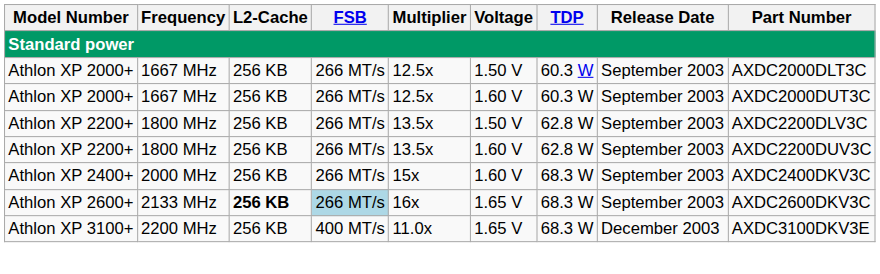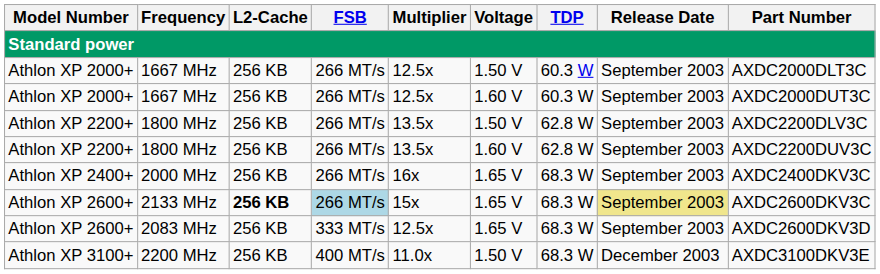 <table class="wikitable">
 <tr>
 <th>Model Number</th>
 <th>Frequency</th>
 <th>L2-Cache</th>
 <th><a href='#'>FSB</a></th>
 <th>Multiplier</th>
 <th>Voltage</th>
 <th><a href='#'>TDP</a></th>
 <th>Release Date</th>
 <th>Part Number</th>
 </tr>
 <tr>
 <td align="left" colspan="9" style="background:#009966;color: white"><strong>Standard power</strong></td>
 </tr>
 <tr>
 <td>Athlon XP 2000+</td>
 <td>1667 MHz</td>
 <td>256 KB</td>
 <td>266 MT/s</td>
 <td>12.5x</td>
 <td>1.50 V</td>
 <td>60.3 <a href='#'>W</a></td>
 <td>September 2003</td>
 <td>AXDC2000DLT3C</td>
 </tr>
 <tr>
 <td>Athlon XP 2000+</td>
 <td>1667 MHz</td>
 <td>256 KB</td>
 <td>266 MT/s</td>
 <td>12.5x</td>
 <td>1.60 V</td>
 <td>60.3 W</td>
 <td>September 2003</td>
 <td>AXDC2000DUT3C</td>
 </tr>
 <tr>
 <td>Athlon XP 2200+</td>
 <td>1800 MHz</td>
 <td>256 KB</td>
 <td>266 MT/s</td>
 <td>13.5x</td>
 <td>1.50 V</td>
 <td>62.8 W</td>
 <td>September 2003</td>
 <td>AXDC2200DLV3C</td>
 </tr>
 <tr>
 <td>Athlon XP 2200+</td>
 <td>1800 MHz</td>
 <td>256 KB</td>
 <td>266 MT/s</td>
 <td>13.5x</td>
 <td>1.60 V</td>
 <td>62.8 W</td>
 <td>September 2003</td>
 <td>AXDC2200DUV3C</td>
 </tr>
 <tr>
 <td>Athlon XP 2400+</td>
 <td>2000 MHz</td>
 <td>256 KB</td>
 <td>266 MT/s</td>
-<td>15x</td>
-<td>1.60 V</td>
+<td>16x</td>
+<td>1.65 V</td>
 <td>68.3 W</td>
 <td>September 2003</td>
 <td>AXDC2400DKV3C</td>
 </tr>
 <tr>
 <td>Athlon XP 2600+</td>
 <td>2133 MHz</td>
 <td><strong>256 KB</strong></td>
 <td style="background: lightblue;">266 MT/s</td>
-<td>16x</td>
+<td>15x</td>
+<td>1.65 V</td>
+<td>68.3 W</td>
+<td style="background: khaki;">September 2003</td>
+<td>AXDC2600DKV3C</td>
+</tr>
+<tr>
+<td>Athlon XP 2600+</td>
+<td>2083 MHz</td>
+<td>256 KB</td>
+<td>333 MT/s</td>
+<td>12.5x</td>
 <td>1.65 V</td>
 <td>68.3 W</td>
 <td>September 2003</td>
-<td>AXDC2600DKV3C</td>
+<td>AXDC2600DKV3D</td>
 </tr>
 <tr>
 <td>Athlon XP 3100+</td>
 <td>2200 MHz</td>
 <td>256 KB</td>
 <td>400 MT/s</td>
 <td>11.0x</td>
-<td>1.65 V</td>
+<td>1.50 V</td>
 <td>68.3 W</td>
 <td>December 2003</td>
 <td>AXDC3100DKV3E</td>
 </tr>
 </table>
